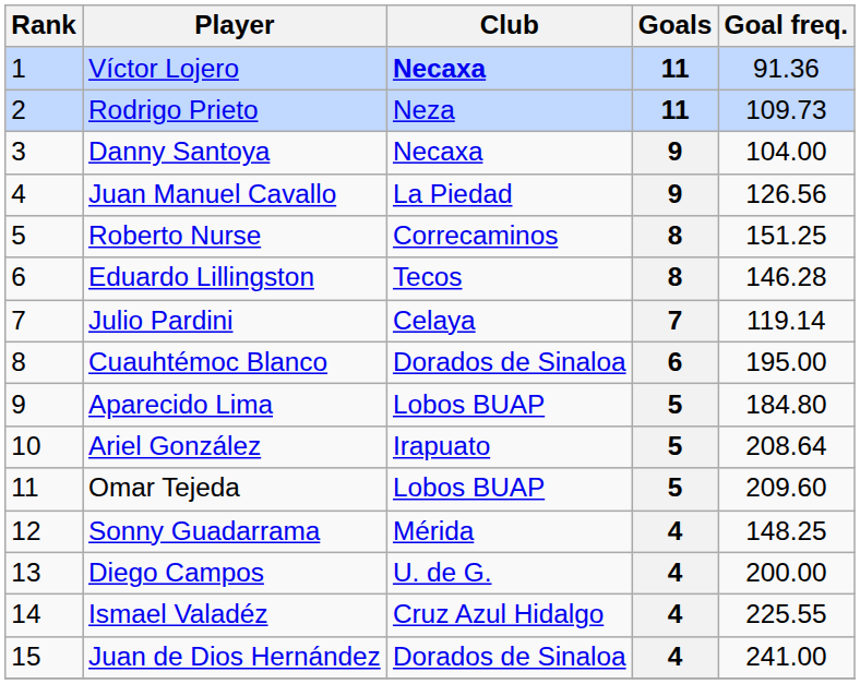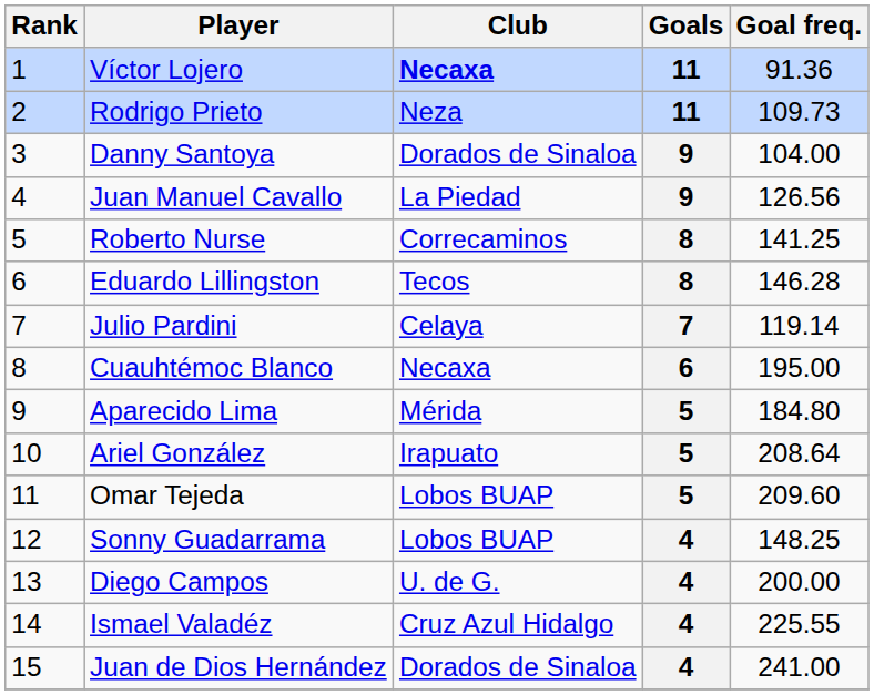 <table class="wikitable">
 <tr>
 <th>Rank</th>
 <th>Player</th>
 <th>Club</th>
 <th>Goals</th>
 <th>Goal freq.</th>
 </tr>
 <tr>
 <td bgcolor=#C1D8FF rowspan=>1</td>
 <td bgcolor=#C1D8FF> <a href='#'>Víctor Lojero</a></td>
 <td bgcolor=#C1D8FF><strong><a href='#'>Necaxa</a></strong></td>
 <td align="center" bgcolor="#C1D8FF"><strong>11</strong></td>
 <td align="center" bgcolor="#C1D8FF">91.36</td>
 </tr>
 <tr>
 <td bgcolor=#C1D8FF rowspan=>2</td>
 <td bgcolor=#C1D8FF> <a href='#'>Rodrigo Prieto</a></td>
 <td bgcolor=#C1D8FF><a href='#'>Neza</a></td>
 <td align="center" bgcolor="#C1D8FF"><strong>11</strong></td>
 <td align="center" bgcolor="#C1D8FF">109.73</td>
 </tr>
 <tr>
 <td rowspan=>3</td>
 <td> <a href='#'>Danny Santoya</a></td>
-<td><a href='#'>Necaxa</a></td>
+<td><a href='#'>Dorados de Sinaloa</a></td>
 <th align="center">9</th>
 <td align="center">104.00</td>
 </tr>
 <tr>
 <td rowspan=>4</td>
 <td> <a href='#'>Juan Manuel Cavallo</a></td>
 <td><a href='#'>La Piedad</a></td>
 <th align="center">9</th>
 <td align="center">126.56</td>
 </tr>
 <tr>
 <td rowspan=>5</td>
 <td> <a href='#'>Roberto Nurse</a></td>
 <td><a href='#'>Correcaminos</a></td>
 <th align="center">8</th>
-<td align="center">151.25</td>
+<td align="center">141.25</td>
 </tr>
 <tr>
 <td rowspan=>6</td>
 <td> <a href='#'>Eduardo Lillingston</a></td>
 <td><a href='#'>Tecos</a></td>
 <th align="center">8</th>
 <td align="center">146.28</td>
 </tr>
 <tr>
 <td rowspan=>7</td>
 <td> <a href='#'>Julio Pardini</a></td>
 <td><a href='#'>Celaya</a></td>
 <th align="center">7</th>
 <td align="center">119.14</td>
 </tr>
 <tr>
 <td rowspan=>8</td>
 <td> <a href='#'>Cuauhtémoc Blanco</a></td>
-<td><a href='#'>Dorados de Sinaloa</a></td>
+<td><a href='#'>Necaxa</a></td>
 <th align="center">6</th>
 <td align="center">195.00</td>
 </tr>
 <tr>
 <td rowspan=>9</td>
 <td> <a href='#'>Aparecido Lima</a></td>
-<td><a href='#'>Lobos BUAP</a></td>
+<td><a href='#'>Mérida</a></td>
 <th align="center">5</th>
 <td align="center">184.80</td>
 </tr>
 <tr>
 <td rowspan=>10</td>
 <td> <a href='#'>Ariel González</a></td>
 <td><a href='#'>Irapuato</a></td>
 <th align="center">5</th>
 <td align="center">208.64</td>
 </tr>
 <tr>
 <td rowspan=>11</td>
 <td> Omar Tejeda</td>
 <td><a href='#'>Lobos BUAP</a></td>
 <th align="center">5</th>
 <td align="center">209.60</td>
 </tr>
 <tr>
 <td rowspan=>12</td>
 <td> <a href='#'>Sonny Guadarrama</a></td>
-<td><a href='#'>Mérida</a></td>
+<td><a href='#'>Lobos BUAP</a></td>
 <th align="center">4</th>
 <td align="center">148.25</td>
 </tr>
 <tr>
 <td rowspan=>13</td>
 <td> <a href='#'>Diego Campos</a></td>
 <td><a href='#'>U. de G.</a></td>
 <th align="center">4</th>
 <td align="center">200.00</td>
 </tr>
 <tr>
 <td rowspan=>14</td>
 <td> <a href='#'>Ismael Valadéz</a></td>
 <td><a href='#'>Cruz Azul Hidalgo</a></td>
 <th align="center">4</th>
 <td align="center">225.55</td>
 </tr>
 <tr>
 <td rowspan=>15</td>
 <td> <a href='#'>Juan de Dios Hernández</a></td>
 <td><a href='#'>Dorados de Sinaloa</a></td>
 <th align="center">4</th>
 <td align="center">241.00</td>
 </tr>
 <tr>
 </tr>
 </table>
